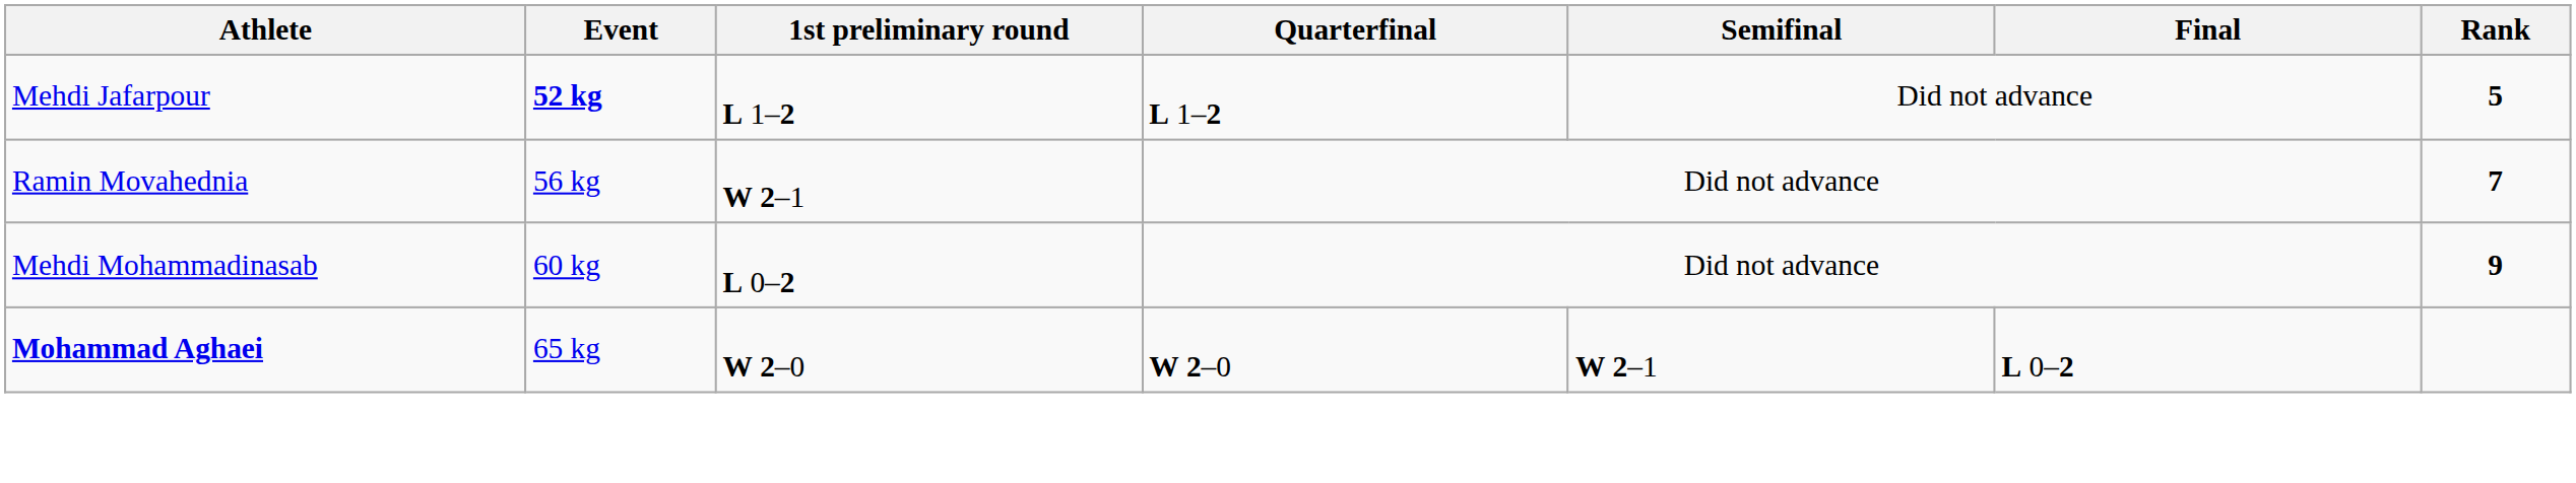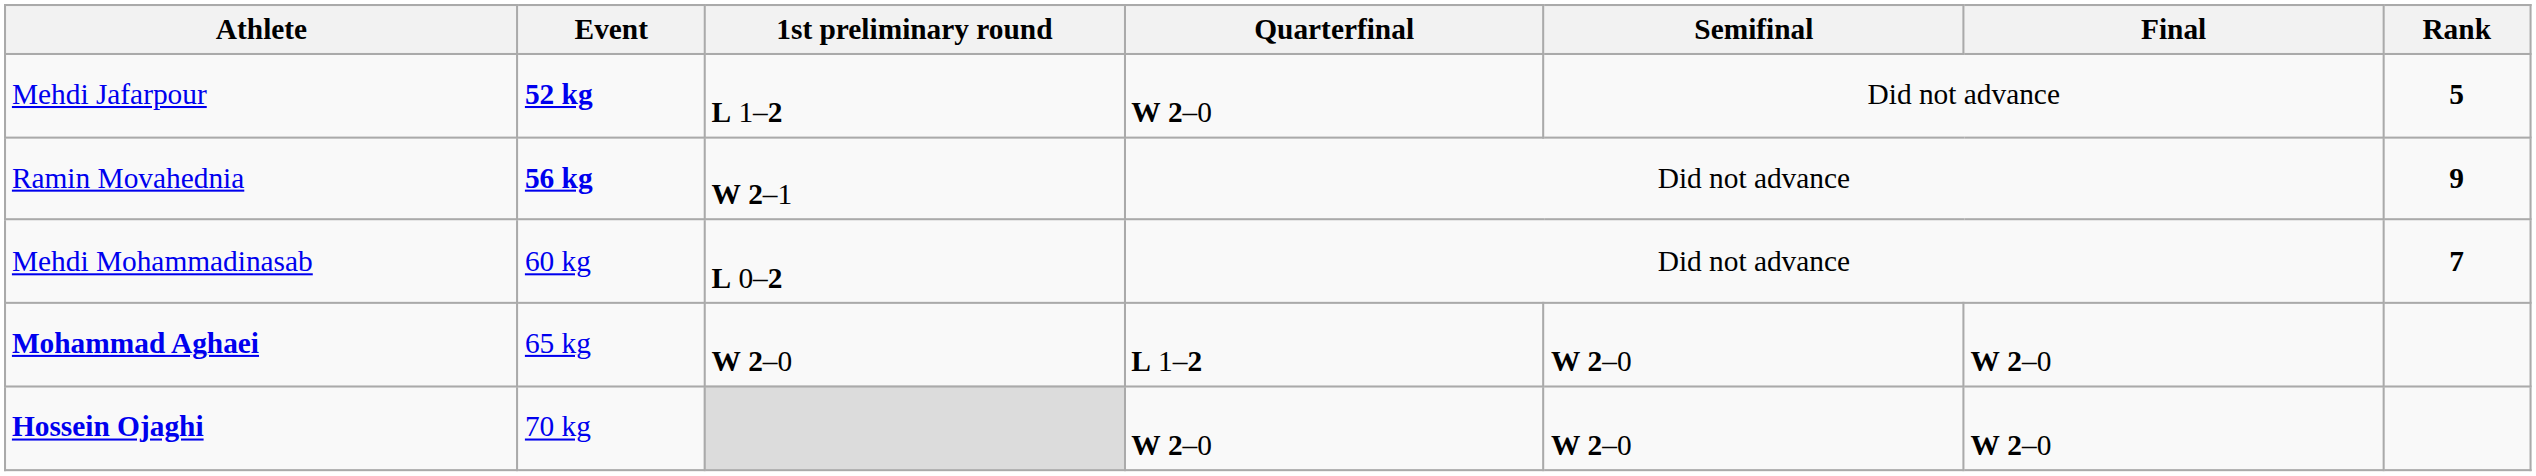 <table class="wikitable" width="98%" style="text-align:left; font-size:90%">
 <tr>
 <th width="11%">Athlete</th>
 <th width="4%">Event</th>
 <th width="9%">1st preliminary round</th>
 <th width="9%">Quarterfinal</th>
 <th width="9%">Semifinal</th>
 <th width="9%">Final</th>
 <th width="3%">Rank</th>
 </tr>
 <tr>
 <td><a href='#'>Mehdi Jafarpour</a></td>
 <td><strong><a href='#'>52 kg</a></strong></td>
 <td><br><strong>L</strong> 1–<strong>2</strong></td>
-<td><br><strong>L</strong> 1–<strong>2</strong></td>
+<td><br><strong>W</strong> <strong>2</strong>–0</td>
 <td colspan=2 align=center>Did not advance</td>
 <td align=center><strong>5</strong></td>
 </tr>
 <tr>
 <td><a href='#'>Ramin Movahednia</a></td>
-<td><a href='#'>56 kg</a></td>
+<td><strong><a href='#'>56 kg</a></strong></td>
 <td><br><strong>W</strong> <strong>2</strong>–1</td>
 <td colspan=3 align=center>Did not advance</td>
-<td align=center><strong>7</strong></td>
+<td align=center><strong>9</strong></td>
 </tr>
 <tr>
 <td><a href='#'>Mehdi Mohammadinasab</a></td>
 <td><a href='#'>60 kg</a></td>
 <td><br><strong>L</strong> 0–<strong>2</strong></td>
 <td colspan=3 align=center>Did not advance</td>
-<td align=center><strong>9</strong></td>
+<td align=center><strong>7</strong></td>
 </tr>
 <tr>
 <td><strong><a href='#'>Mohammad Aghaei</a></strong></td>
 <td><a href='#'>65 kg</a></td>
 <td><br><strong>W</strong> <strong>2</strong>–0</td>
+<td><br><strong>L</strong> 1–<strong>2</strong></td>
 <td><br><strong>W</strong> <strong>2</strong>–0</td>
-<td><br><strong>W</strong> <strong>2</strong>–1</td>
-<td><br><strong>L</strong> 0–<strong>2</strong></td>
+<td><br><strong>W</strong> <strong>2</strong>–0</td>
+<td align=center></td>
+</tr>
+<tr>
+<td><strong><a href='#'>Hossein Ojaghi</a></strong></td>
+<td><a href='#'>70 kg</a></td>
+<td bgcolor=#DCDCDC></td>
+<td><br><strong>W</strong> <strong>2</strong>–0</td>
+<td><br><strong>W</strong> <strong>2</strong>–0</td>
+<td><br><strong>W</strong> <strong>2</strong>–0</td>
 <td align=center></td>
 </tr>
 </table>
